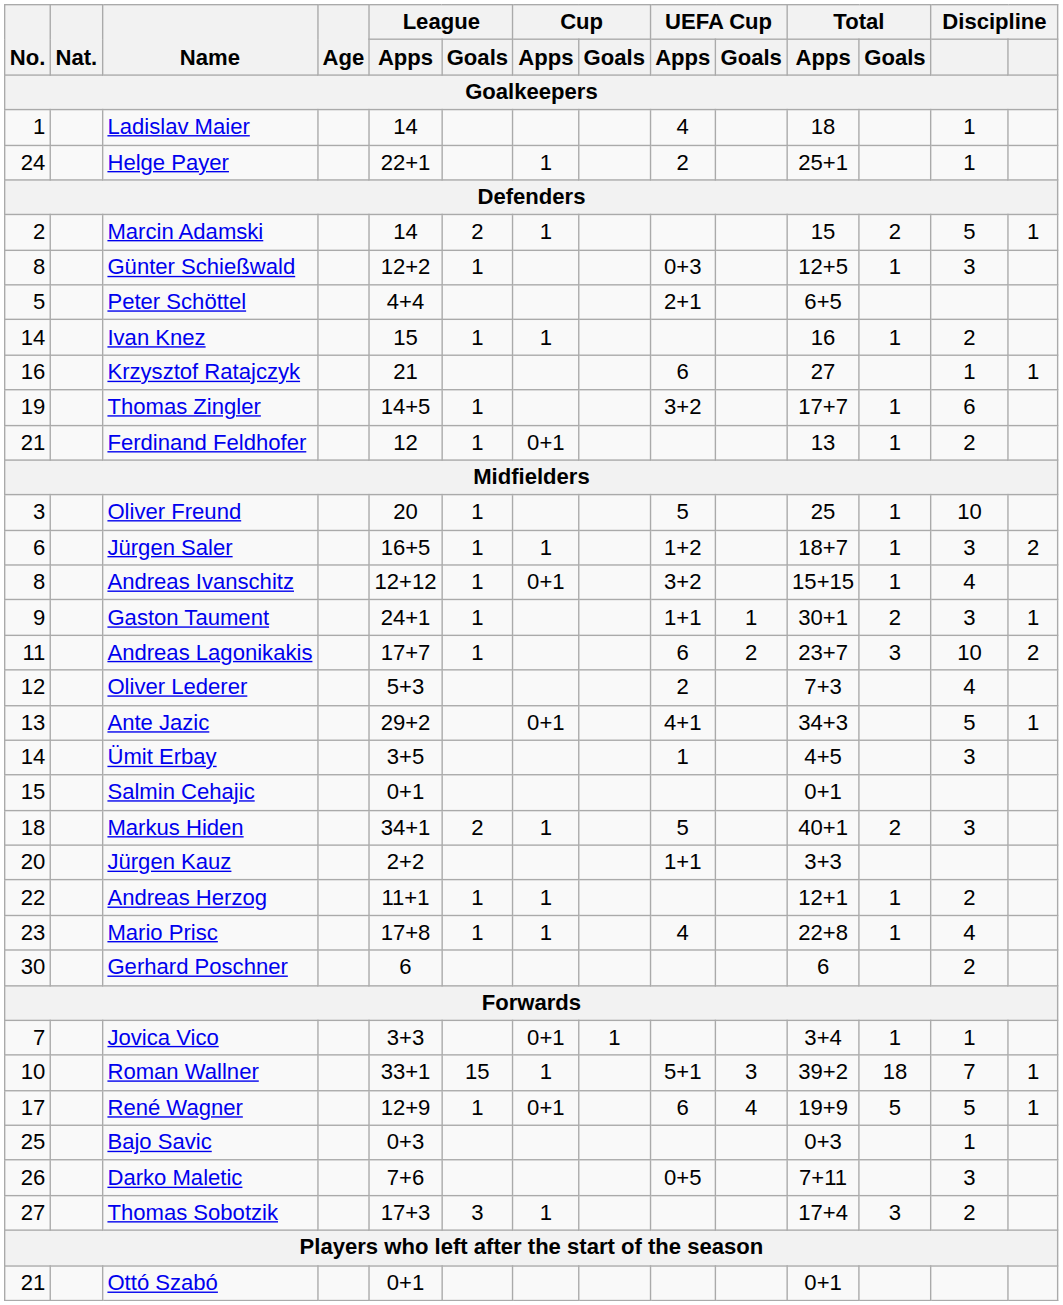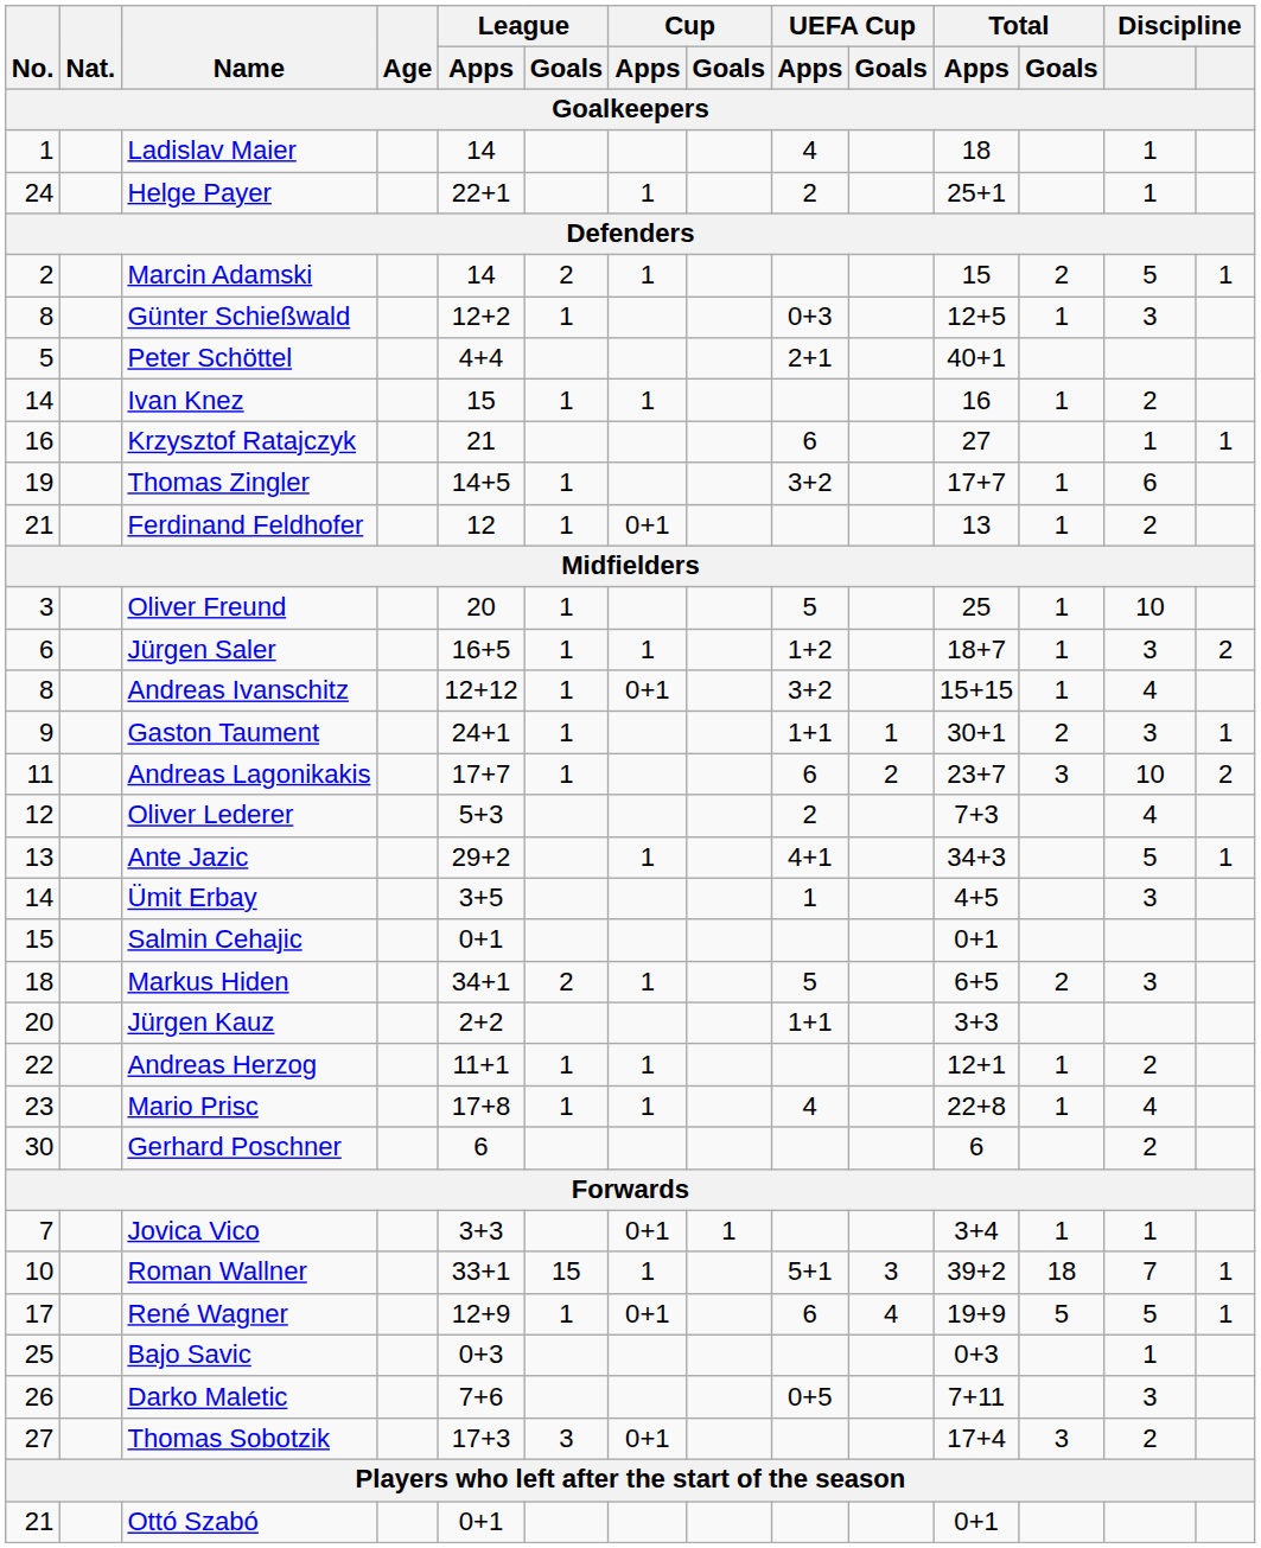 <table class="wikitable" style="text-align:center">
 <tr>
 <th rowspan="2" valign="bottom">No.</th>
 <th rowspan="2" valign="bottom">Nat.</th>
 <th rowspan="2" valign="bottom">Name</th>
 <th rowspan="2" valign="bottom">Age</th>
 <th colspan="2" width="85">League</th>
 <th colspan="2" width="85">Cup</th>
 <th colspan="2" width="85">UEFA Cup</th>
 <th colspan="2" width="85">Total</th>
 <th colspan="2" width="85">Discipline</th>
 </tr>
 <tr>
 <th>Apps</th>
 <th>Goals</th>
 <th>Apps</th>
 <th>Goals</th>
 <th>Apps</th>
 <th>Goals</th>
 <th>Apps</th>
 <th>Goals</th>
 <th></th>
 <th></th>
 </tr>
 <tr>
 <th colspan=20>Goalkeepers</th>
 </tr>
 <tr>
 <td align="right">1</td>
 <td></td>
 <td align="left"><a href='#'>Ladislav Maier</a></td>
 <td></td>
 <td>14</td>
 <td></td>
 <td></td>
 <td></td>
 <td>4</td>
 <td></td>
 <td>18</td>
 <td></td>
 <td>1</td>
 <td></td>
 </tr>
 <tr>
 <td align="right">24</td>
 <td></td>
 <td align="left"><a href='#'>Helge Payer</a></td>
 <td></td>
 <td>22+1</td>
 <td></td>
 <td>1</td>
 <td></td>
 <td>2</td>
 <td></td>
 <td>25+1</td>
 <td></td>
 <td>1</td>
 <td></td>
 </tr>
 <tr>
 <th colspan=20>Defenders</th>
 </tr>
 <tr>
 <td align="right">2</td>
 <td></td>
 <td align="left"><a href='#'>Marcin Adamski</a></td>
 <td></td>
 <td>14</td>
 <td>2</td>
 <td>1</td>
 <td></td>
 <td></td>
 <td></td>
 <td>15</td>
 <td>2</td>
 <td>5</td>
 <td>1</td>
 </tr>
 <tr>
 <td align="right">8</td>
 <td></td>
 <td align="left"><a href='#'>Günter Schießwald</a></td>
 <td></td>
 <td>12+2</td>
 <td>1</td>
 <td></td>
 <td></td>
 <td>0+3</td>
 <td></td>
 <td>12+5</td>
 <td>1</td>
 <td>3</td>
 <td></td>
 </tr>
 <tr>
 <td align="right">5</td>
 <td></td>
 <td align="left"><a href='#'>Peter Schöttel</a></td>
 <td></td>
 <td>4+4</td>
 <td></td>
 <td></td>
 <td></td>
 <td>2+1</td>
 <td></td>
-<td>6+5</td>
+<td>40+1</td>
 <td></td>
 <td></td>
 <td></td>
 </tr>
 <tr>
 <td align="right">14</td>
 <td></td>
 <td align="left"><a href='#'>Ivan Knez</a></td>
 <td></td>
 <td>15</td>
 <td>1</td>
 <td>1</td>
 <td></td>
 <td></td>
 <td></td>
 <td>16</td>
 <td>1</td>
 <td>2</td>
 <td></td>
 </tr>
 <tr>
 <td align="right">16</td>
 <td></td>
 <td align="left"><a href='#'>Krzysztof Ratajczyk</a></td>
 <td></td>
 <td>21</td>
 <td></td>
 <td></td>
 <td></td>
 <td>6</td>
 <td></td>
 <td>27</td>
 <td></td>
 <td>1</td>
 <td>1</td>
 </tr>
 <tr>
 <td align="right">19</td>
 <td></td>
 <td align="left"><a href='#'>Thomas Zingler</a></td>
 <td></td>
 <td>14+5</td>
 <td>1</td>
 <td></td>
 <td></td>
 <td>3+2</td>
 <td></td>
 <td>17+7</td>
 <td>1</td>
 <td>6</td>
 <td></td>
 </tr>
 <tr>
 <td align="right">21</td>
 <td></td>
 <td align="left"><a href='#'>Ferdinand Feldhofer</a></td>
 <td></td>
 <td>12</td>
 <td>1</td>
 <td>0+1</td>
 <td></td>
 <td></td>
 <td></td>
 <td>13</td>
 <td>1</td>
 <td>2</td>
 <td></td>
 </tr>
 <tr>
 <th colspan=20>Midfielders</th>
 </tr>
 <tr>
 <td align="right">3</td>
 <td></td>
 <td align="left"><a href='#'>Oliver Freund</a></td>
 <td></td>
 <td>20</td>
 <td>1</td>
 <td></td>
 <td></td>
 <td>5</td>
 <td></td>
 <td>25</td>
 <td>1</td>
 <td>10</td>
 <td></td>
 </tr>
 <tr>
 <td align="right">6</td>
 <td></td>
 <td align="left"><a href='#'>Jürgen Saler</a></td>
 <td></td>
 <td>16+5</td>
 <td>1</td>
 <td>1</td>
 <td></td>
 <td>1+2</td>
 <td></td>
 <td>18+7</td>
 <td>1</td>
 <td>3</td>
 <td>2</td>
 </tr>
 <tr>
 <td align="right">8</td>
 <td></td>
 <td align="left"><a href='#'>Andreas Ivanschitz</a></td>
 <td></td>
 <td>12+12</td>
 <td>1</td>
 <td>0+1</td>
 <td></td>
 <td>3+2</td>
 <td></td>
 <td>15+15</td>
 <td>1</td>
 <td>4</td>
 <td></td>
 </tr>
 <tr>
 <td align="right">9</td>
 <td></td>
 <td align="left"><a href='#'>Gaston Taument</a></td>
 <td></td>
 <td>24+1</td>
 <td>1</td>
 <td></td>
 <td></td>
 <td>1+1</td>
 <td>1</td>
 <td>30+1</td>
 <td>2</td>
 <td>3</td>
 <td>1</td>
 </tr>
 <tr>
 <td align="right">11</td>
 <td></td>
 <td align="left"><a href='#'>Andreas Lagonikakis</a></td>
 <td></td>
 <td>17+7</td>
 <td>1</td>
 <td></td>
 <td></td>
 <td>6</td>
 <td>2</td>
 <td>23+7</td>
 <td>3</td>
 <td>10</td>
 <td>2</td>
 </tr>
 <tr>
 <td align="right">12</td>
 <td></td>
 <td align="left"><a href='#'>Oliver Lederer</a></td>
 <td></td>
 <td>5+3</td>
 <td></td>
 <td></td>
 <td></td>
 <td>2</td>
 <td></td>
 <td>7+3</td>
 <td></td>
 <td>4</td>
 <td></td>
 </tr>
 <tr>
 <td align="right">13</td>
 <td></td>
 <td align="left"><a href='#'>Ante Jazic</a></td>
 <td></td>
 <td>29+2</td>
 <td></td>
-<td>0+1</td>
+<td>1</td>
 <td></td>
 <td>4+1</td>
 <td></td>
 <td>34+3</td>
 <td></td>
 <td>5</td>
 <td>1</td>
 </tr>
 <tr>
 <td align="right">14</td>
 <td></td>
 <td align="left"><a href='#'>Ümit Erbay</a></td>
 <td></td>
 <td>3+5</td>
 <td></td>
 <td></td>
 <td></td>
 <td>1</td>
 <td></td>
 <td>4+5</td>
 <td></td>
 <td>3</td>
 <td></td>
 </tr>
 <tr>
 <td align="right">15</td>
 <td></td>
 <td align="left"><a href='#'>Salmin Cehajic</a></td>
 <td></td>
 <td>0+1</td>
 <td></td>
 <td></td>
 <td></td>
 <td></td>
 <td></td>
 <td>0+1</td>
 <td></td>
 <td></td>
 <td></td>
 </tr>
 <tr>
 <td align="right">18</td>
 <td></td>
 <td align="left"><a href='#'>Markus Hiden</a></td>
 <td></td>
 <td>34+1</td>
 <td>2</td>
 <td>1</td>
 <td></td>
 <td>5</td>
 <td></td>
-<td>40+1</td>
+<td>6+5</td>
 <td>2</td>
 <td>3</td>
 <td></td>
 </tr>
 <tr>
 <td align="right">20</td>
 <td></td>
 <td align="left"><a href='#'>Jürgen Kauz</a></td>
 <td></td>
 <td>2+2</td>
 <td></td>
 <td></td>
 <td></td>
 <td>1+1</td>
 <td></td>
 <td>3+3</td>
 <td></td>
 <td></td>
 <td></td>
 </tr>
 <tr>
 <td align="right">22</td>
 <td></td>
 <td align="left"><a href='#'>Andreas Herzog</a></td>
 <td></td>
 <td>11+1</td>
 <td>1</td>
 <td>1</td>
 <td></td>
 <td></td>
 <td></td>
 <td>12+1</td>
 <td>1</td>
 <td>2</td>
 <td></td>
 </tr>
 <tr>
 <td align="right">23</td>
 <td></td>
 <td align="left"><a href='#'>Mario Prisc</a></td>
 <td></td>
 <td>17+8</td>
 <td>1</td>
 <td>1</td>
 <td></td>
 <td>4</td>
 <td></td>
 <td>22+8</td>
 <td>1</td>
 <td>4</td>
 <td></td>
 </tr>
 <tr>
 <td align="right">30</td>
 <td></td>
 <td align="left"><a href='#'>Gerhard Poschner</a></td>
 <td></td>
 <td>6</td>
 <td></td>
 <td></td>
 <td></td>
 <td></td>
 <td></td>
 <td>6</td>
 <td></td>
 <td>2</td>
 <td></td>
 </tr>
 <tr>
 <th colspan=20>Forwards</th>
 </tr>
 <tr>
 <td align="right">7</td>
 <td></td>
 <td align="left"><a href='#'>Jovica Vico</a></td>
 <td></td>
 <td>3+3</td>
 <td></td>
 <td>0+1</td>
 <td>1</td>
 <td></td>
 <td></td>
 <td>3+4</td>
 <td>1</td>
 <td>1</td>
 <td></td>
 </tr>
 <tr>
 <td align="right">10</td>
 <td></td>
 <td align="left"><a href='#'>Roman Wallner</a></td>
 <td></td>
 <td>33+1</td>
 <td>15</td>
 <td>1</td>
 <td></td>
 <td>5+1</td>
 <td>3</td>
 <td>39+2</td>
 <td>18</td>
 <td>7</td>
 <td>1</td>
 </tr>
 <tr>
 <td align="right">17</td>
 <td></td>
 <td align="left"><a href='#'>René Wagner</a></td>
 <td></td>
 <td>12+9</td>
 <td>1</td>
 <td>0+1</td>
 <td></td>
 <td>6</td>
 <td>4</td>
 <td>19+9</td>
 <td>5</td>
 <td>5</td>
 <td>1</td>
 </tr>
 <tr>
 <td align="right">25</td>
 <td></td>
 <td align="left"><a href='#'>Bajo Savic</a></td>
 <td></td>
 <td>0+3</td>
 <td></td>
 <td></td>
 <td></td>
 <td></td>
 <td></td>
 <td>0+3</td>
 <td></td>
 <td>1</td>
 <td></td>
 </tr>
 <tr>
 <td align="right">26</td>
 <td></td>
 <td align="left"><a href='#'>Darko Maletic</a></td>
 <td></td>
 <td>7+6</td>
 <td></td>
 <td></td>
 <td></td>
 <td>0+5</td>
 <td></td>
 <td>7+11</td>
 <td></td>
 <td>3</td>
 <td></td>
 </tr>
 <tr>
 <td align="right">27</td>
 <td></td>
 <td align="left"><a href='#'>Thomas Sobotzik</a></td>
 <td></td>
 <td>17+3</td>
 <td>3</td>
-<td>1</td>
+<td>0+1</td>
 <td></td>
 <td></td>
 <td></td>
 <td>17+4</td>
 <td>3</td>
 <td>2</td>
 <td></td>
 </tr>
 <tr>
 <th colspan=20>Players who left after the start of the season</th>
 </tr>
 <tr>
 <td align="right">21</td>
 <td></td>
 <td align="left"><a href='#'>Ottó Szabó</a></td>
 <td></td>
 <td>0+1</td>
 <td></td>
 <td></td>
 <td></td>
 <td></td>
 <td></td>
 <td>0+1</td>
 <td></td>
 <td></td>
 <td></td>
 </tr>
 </table>
